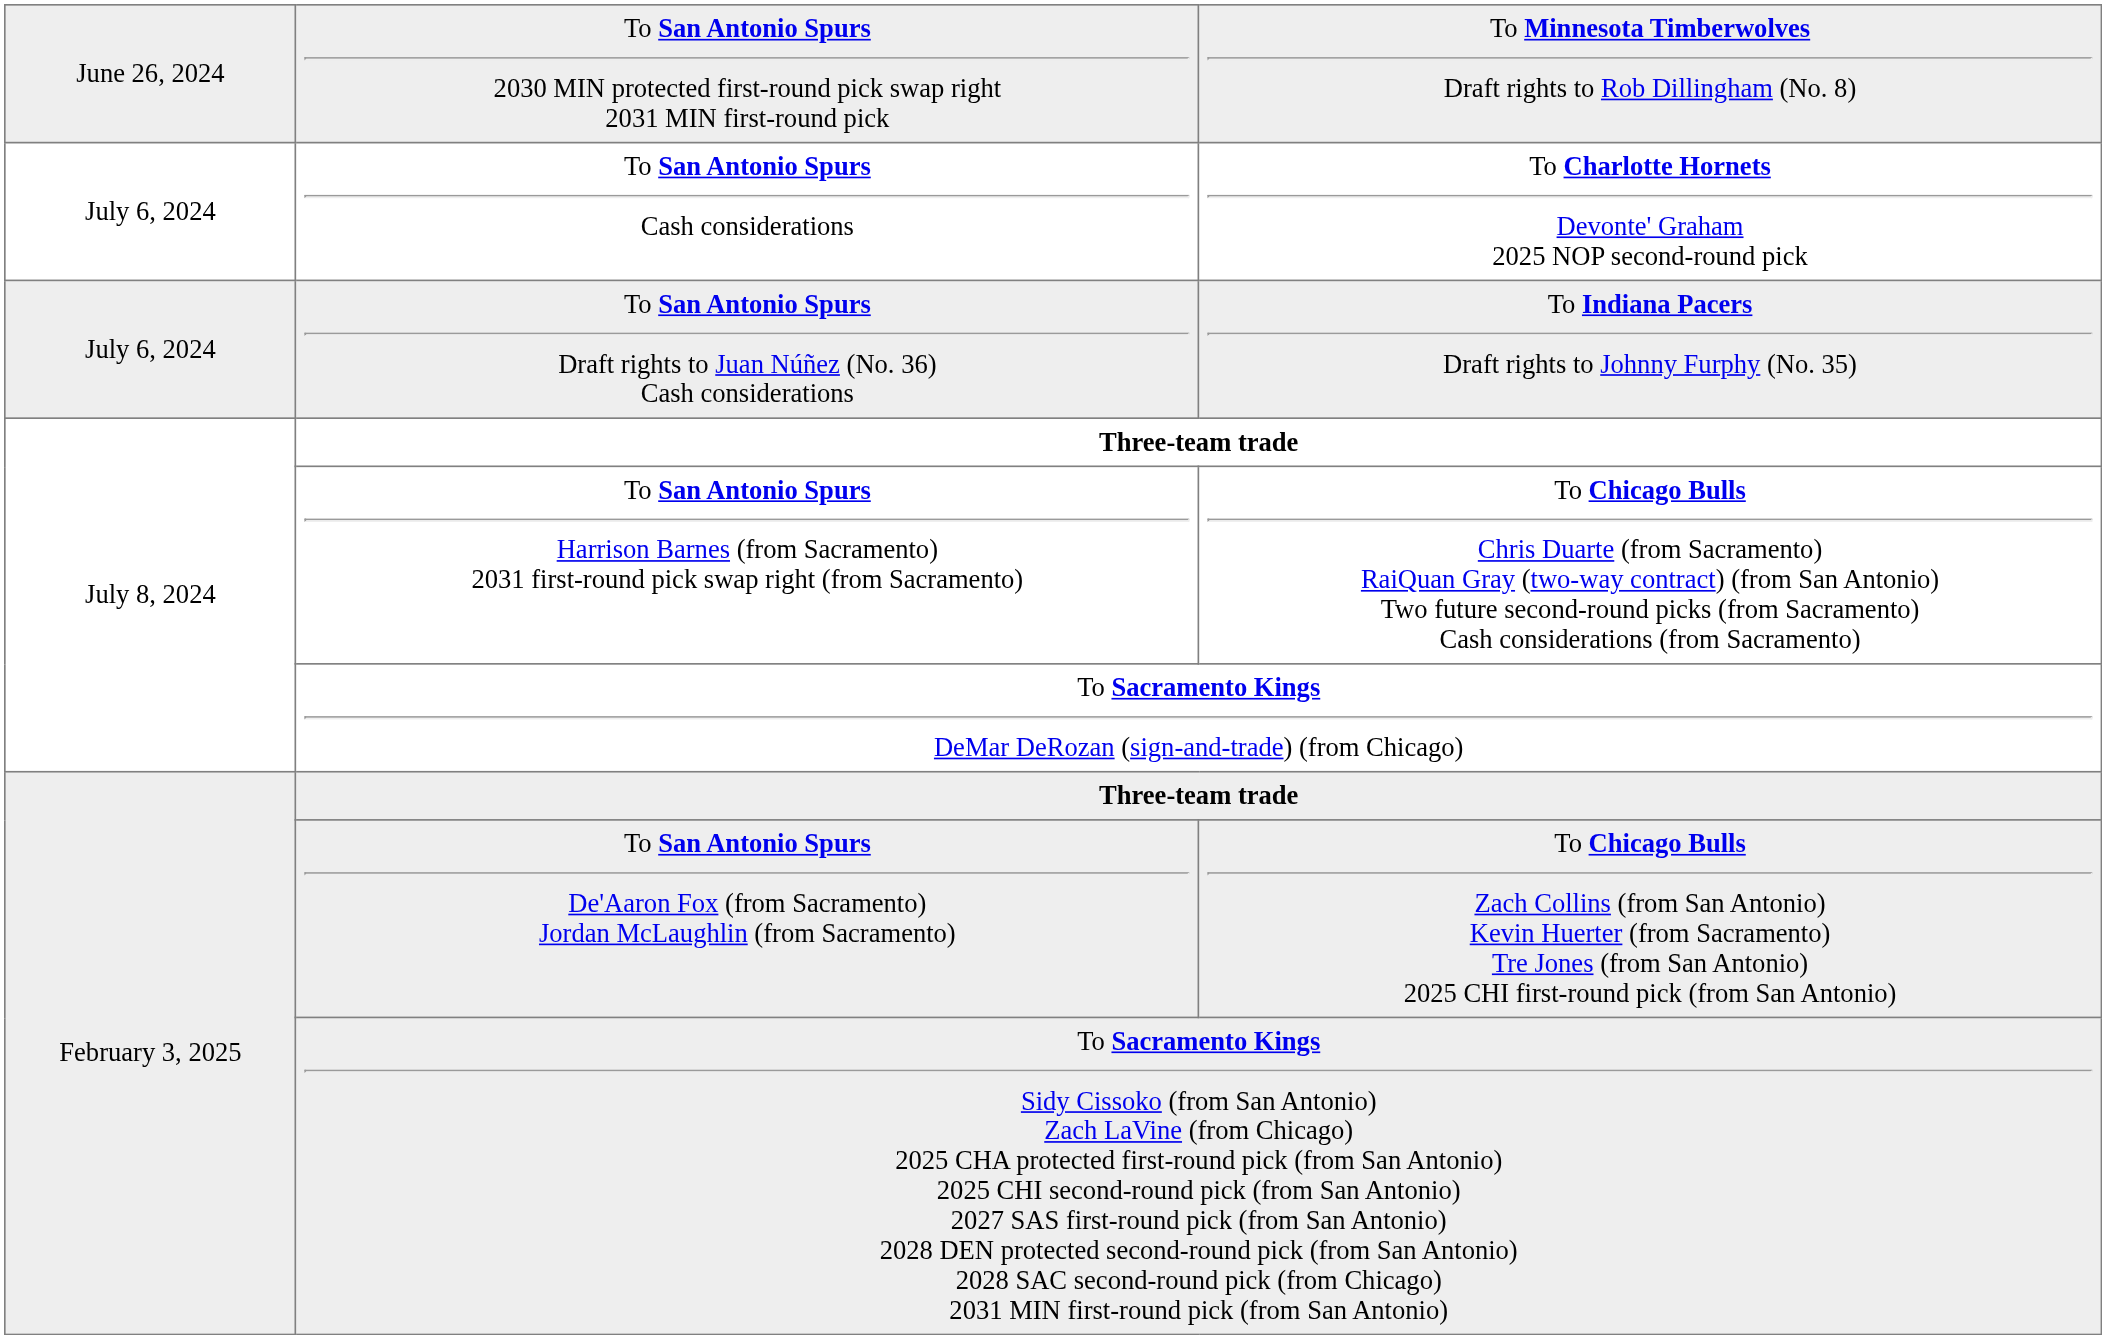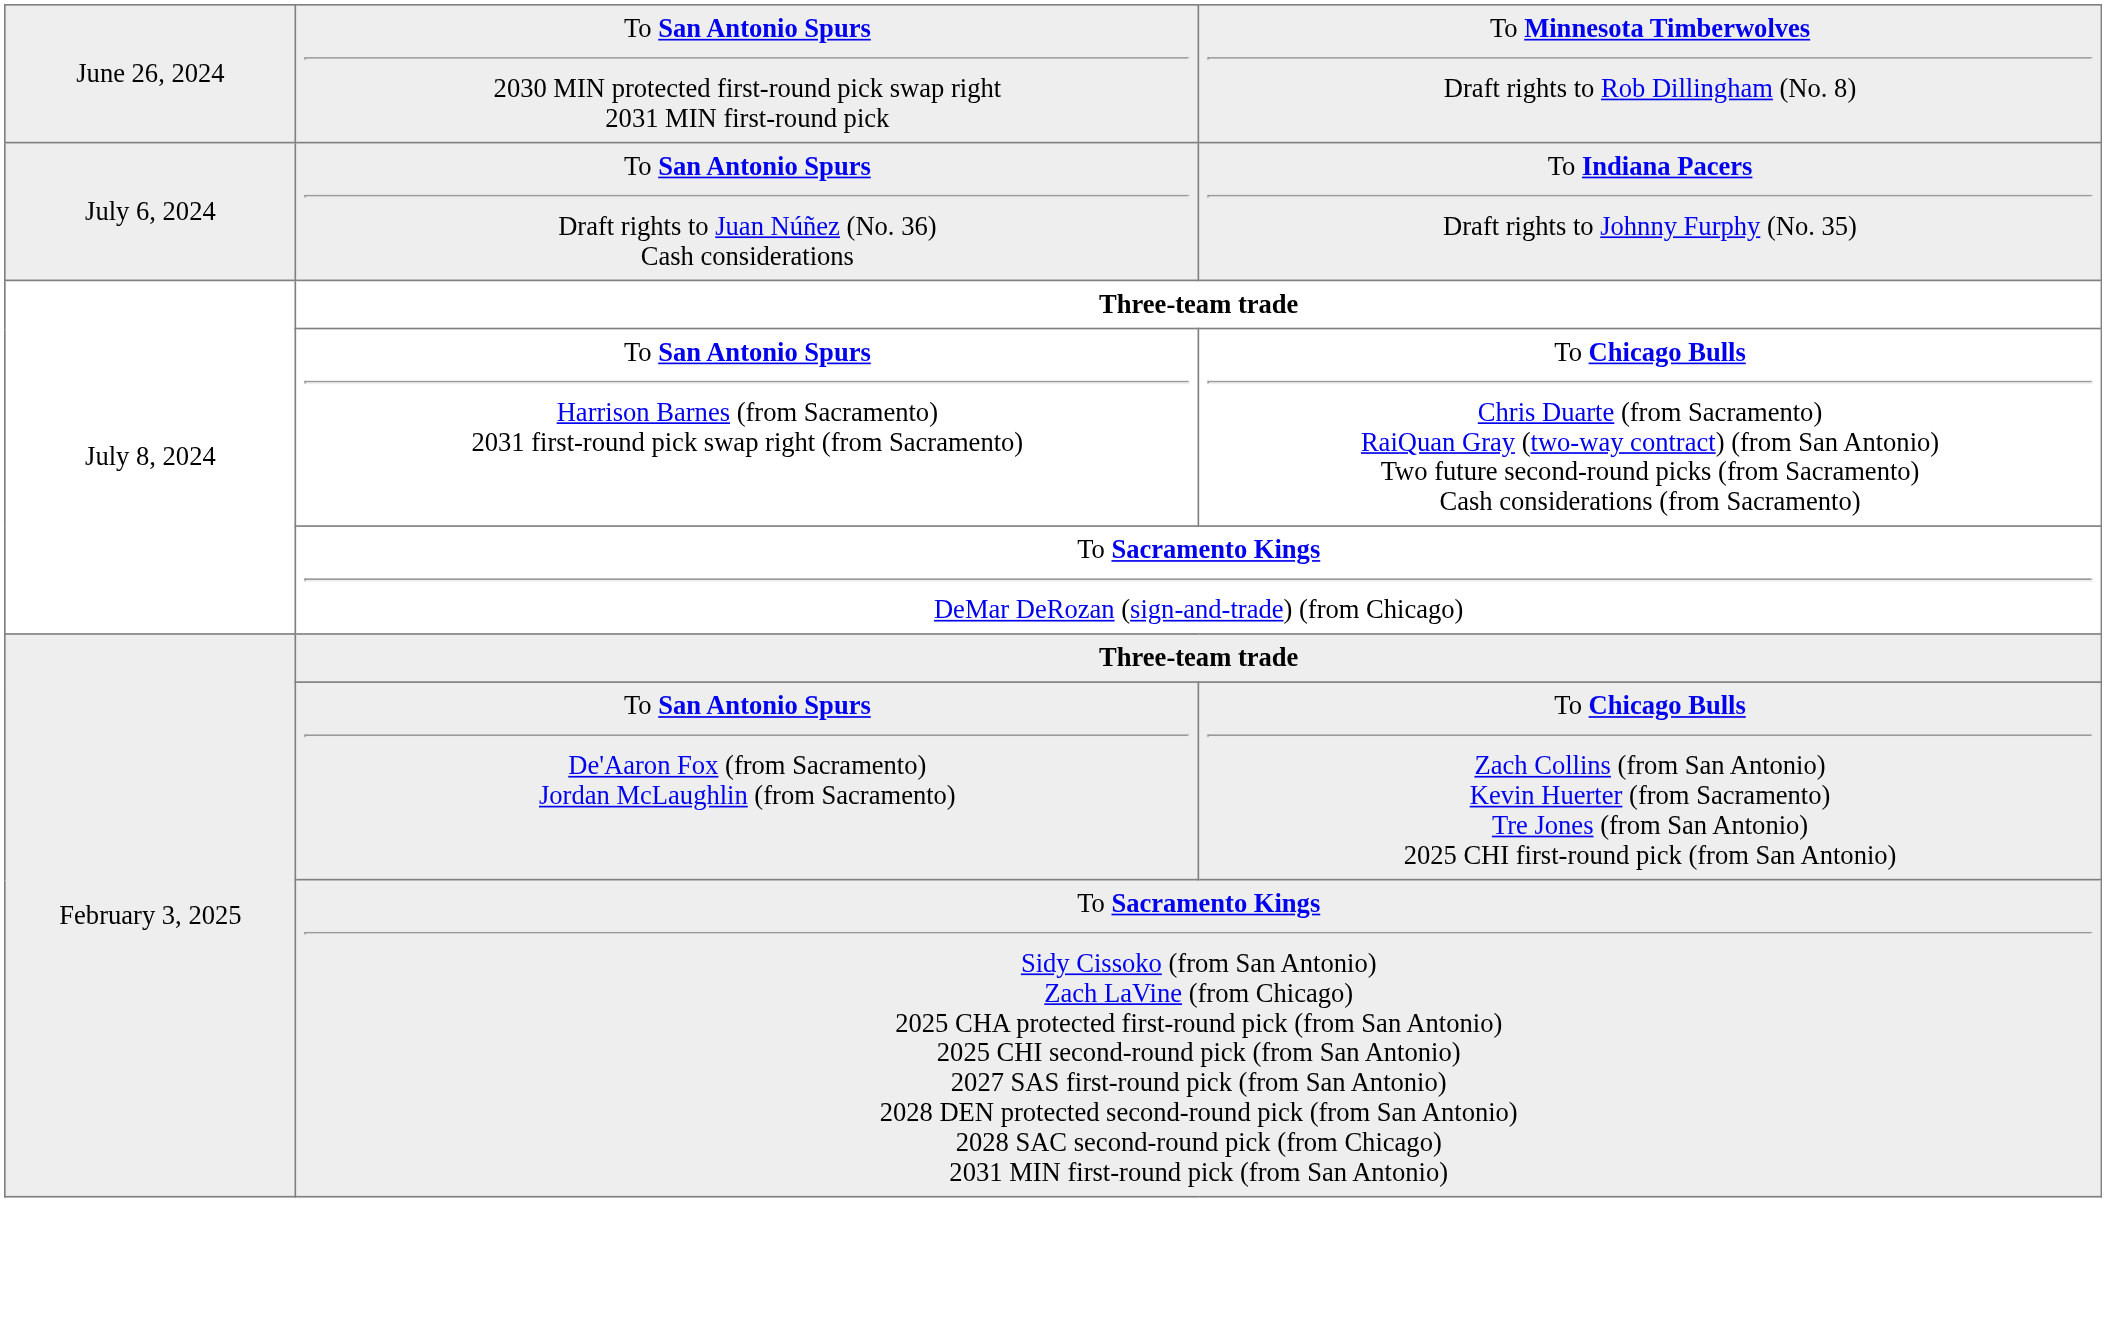 <table border="1" style="border-collapse:collapse; text-align:center; width:100%;"  cellpadding="5">
 <tr style="background:#eee;">
 <td style="width:10%">June 26, 2024</td>
 <td style="width:31%; vertical-align:top;">To <strong><a href='#'>San Antonio Spurs</a></strong><hr>2030 MIN protected first-round pick swap right<br>2031 MIN first-round pick</td>
 <td style="width:31%; vertical-align:top;">To <strong><a href='#'>Minnesota Timberwolves</a></strong><hr>Draft rights to <a href='#'>Rob Dillingham</a> (No. 8)</td>
-</tr>
-<tr>
-<td style="width:10%">July 6, 2024</td>
-<td style="width:31%; vertical-align:top;">To <strong><a href='#'>San Antonio Spurs</a></strong><hr>Cash considerations</td>
-<td style="width:31%; vertical-align:top;">To <strong><a href='#'>Charlotte Hornets</a></strong><hr><a href='#'>Devonte' Graham</a><br>2025 NOP second-round pick</td>
 </tr>
 <tr style="background:#eee;">
 <td style="width:10%">July 6, 2024</td>
 <td style="width:31%; vertical-align:top;">To <strong><a href='#'>San Antonio Spurs</a></strong><hr>Draft rights to <a href='#'>Juan Núñez</a> (No. 36)<br>Cash considerations</td>
 <td style="width:31%; vertical-align:top;">To <strong><a href='#'>Indiana Pacers</a></strong><hr>Draft rights to <a href='#'>Johnny Furphy</a> (No. 35)</td>
 </tr>
 <tr>
 <td rowspan=3>July 8, 2024</td>
 <td colspan=2><strong>Three-team trade</strong></td>
 </tr>
 <tr>
 <td style="width:31%; vertical-align:top;">To <strong><a href='#'>San Antonio Spurs</a></strong><hr><a href='#'>Harrison Barnes</a> (from Sacramento)<br>2031 first-round pick swap right (from Sacramento)</td>
 <td style="width:31%; vertical-align:top;">To <strong><a href='#'>Chicago Bulls</a></strong><hr><a href='#'>Chris Duarte</a> (from Sacramento)<br><a href='#'>RaiQuan Gray</a> (<a href='#'>two-way contract</a>) (from San Antonio)<br>Two future second-round picks (from Sacramento)<br>Cash considerations (from Sacramento)</td>
 </tr>
 <tr>
 <td style="width:31%; vertical-align:top;" colspan=2>To <strong><a href='#'>Sacramento Kings</a></strong><hr><a href='#'>DeMar DeRozan</a> (<a href='#'>sign-and-trade</a>) (from Chicago)</td>
 </tr>
 <tr style="background:#eee;">
 <td rowspan=3>February 3, 2025</td>
 <td colspan=2><strong>Three-team trade</strong></td>
 </tr>
 <tr style="background:#eee;">
 <td style="width:31%; vertical-align:top;">To <strong><a href='#'>San Antonio Spurs</a></strong><hr><a href='#'>De'Aaron Fox</a> (from Sacramento)<br><a href='#'>Jordan McLaughlin</a> (from Sacramento)</td>
 <td style="width:31%; vertical-align:top;">To <strong><a href='#'>Chicago Bulls</a></strong><hr><a href='#'>Zach Collins</a> (from San Antonio)<br><a href='#'>Kevin Huerter</a> (from Sacramento)<br><a href='#'>Tre Jones</a> (from San Antonio)<br>2025 CHI first-round pick (from San Antonio)</td>
 </tr>
 <tr style="background:#eee;">
 <td style="width:31%; vertical-align:top;" colspan=2>To <strong><a href='#'>Sacramento Kings</a></strong><hr><a href='#'>Sidy Cissoko</a> (from San Antonio)<br><a href='#'>Zach LaVine</a> (from Chicago)<br>2025 CHA protected first-round pick (from San Antonio)<br>2025 CHI second-round pick (from San Antonio)<br>2027 SAS first-round pick (from San Antonio)<br>2028 DEN protected second-round pick (from San Antonio)<br>2028 SAC second-round pick (from Chicago)<br>2031 MIN first-round pick (from San Antonio)</td>
 </tr>
 </table>
